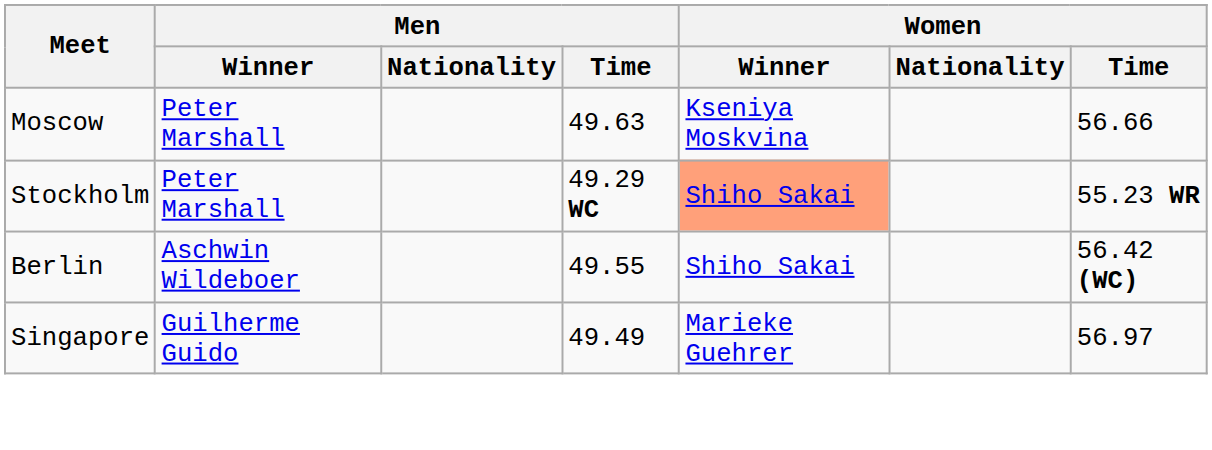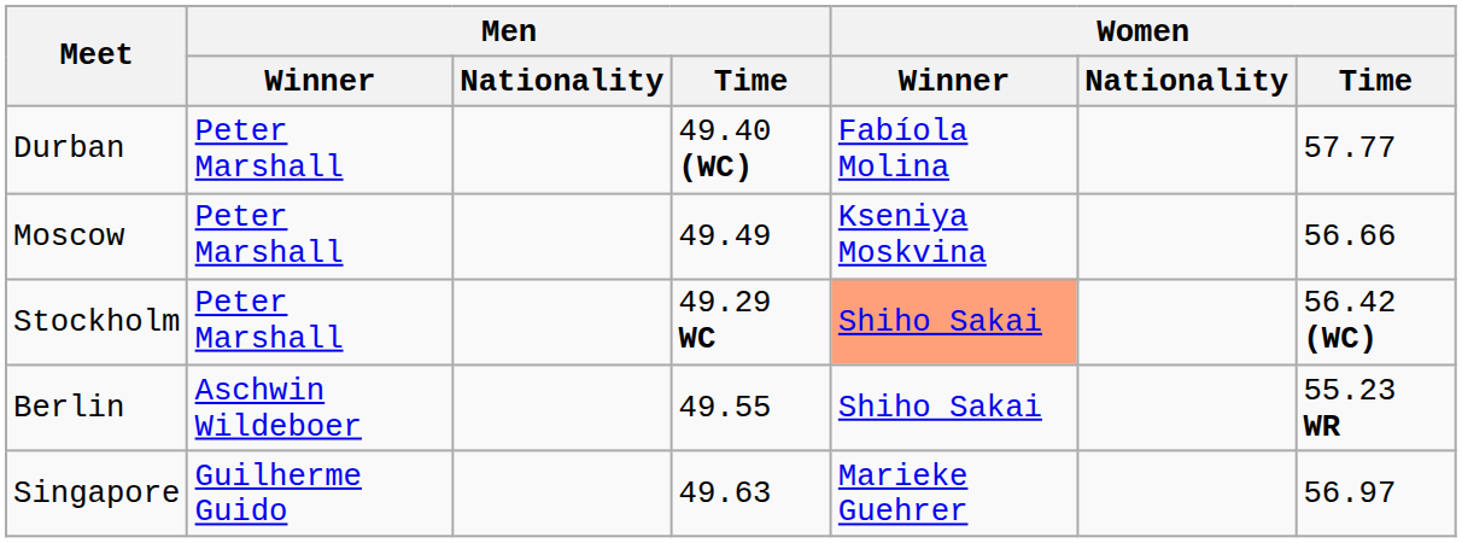 <table class="wikitable">
 <tr>
 <th rowspan="2">Meet</th>
 <th colspan="3">Men</th>
 <th colspan="3">Women</th>
 </tr>
 <tr>
 <th>Winner</th>
 <th>Nationality</th>
 <th>Time</th>
 <th>Winner</th>
 <th>Nationality</th>
 <th>Time</th>
 </tr>
 <tr>
+<td>Durban</td>
+<td><a href='#'>Peter Marshall</a></td>
+<td></td>
+<td>49.40 <strong>(WC)</strong></td>
+<td><a href='#'>Fabíola Molina</a></td>
+<td></td>
+<td>57.77</td>
+</tr>
+<tr>
 <td>Moscow</td>
 <td><a href='#'>Peter Marshall</a></td>
 <td></td>
-<td>49.63</td>
+<td>49.49</td>
 <td><a href='#'>Kseniya Moskvina</a></td>
 <td></td>
 <td>56.66</td>
 </tr>
 <tr>
 <td>Stockholm</td>
 <td><a href='#'>Peter Marshall</a></td>
 <td></td>
 <td>49.29 <strong>WC</strong></td>
 <td style="background: lightsalmon;"><a href='#'>Shiho Sakai</a></td>
 <td></td>
-<td>55.23 <strong>WR</strong></td>
+<td>56.42 <strong>(WC)</strong></td>
 </tr>
 <tr>
 <td>Berlin</td>
 <td><a href='#'>Aschwin Wildeboer</a></td>
 <td></td>
 <td>49.55</td>
 <td><a href='#'>Shiho Sakai</a></td>
 <td></td>
-<td>56.42 <strong>(WC)</strong></td>
+<td>55.23 <strong>WR</strong></td>
 </tr>
 <tr>
 <td>Singapore</td>
 <td><a href='#'>Guilherme Guido</a></td>
 <td></td>
-<td>49.49</td>
+<td>49.63</td>
 <td><a href='#'>Marieke Guehrer</a></td>
 <td></td>
 <td>56.97</td>
 </tr>
 </table>
